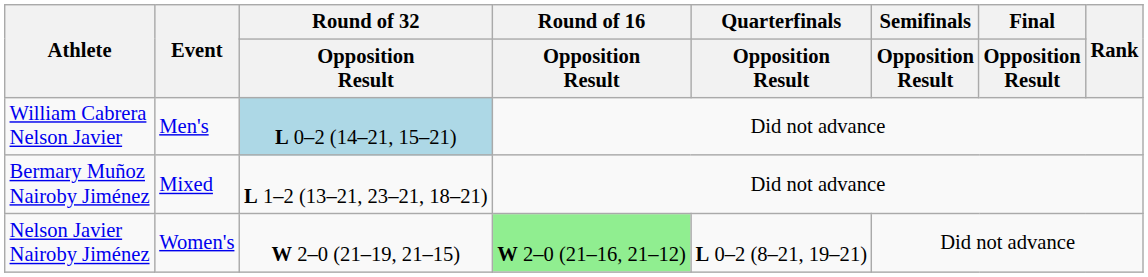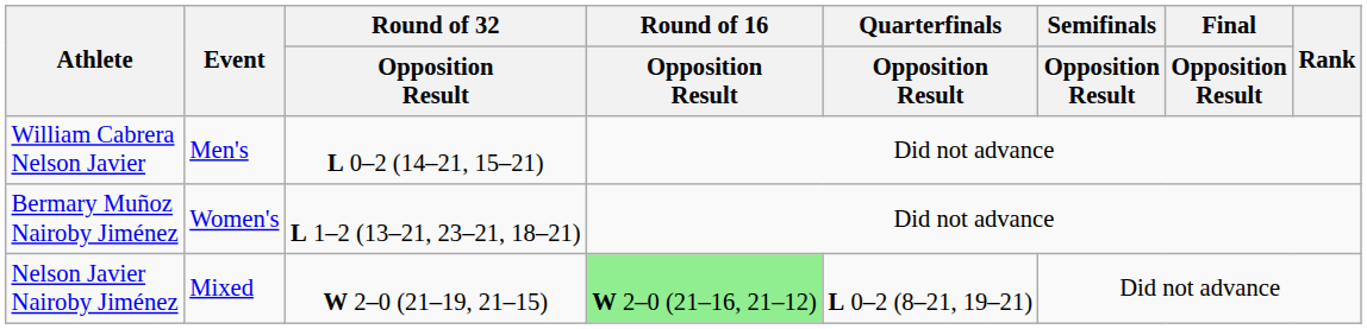 <table class="wikitable" style="font-size:90%">
 <tr>
 <th rowspan="2">Athlete</th>
 <th rowspan="2">Event</th>
 <th>Round of 32</th>
 <th>Round of 16</th>
 <th>Quarterfinals</th>
 <th>Semifinals</th>
 <th>Final</th>
 <th rowspan="2">Rank</th>
 </tr>
 <tr>
 <th>Opposition<br>Result</th>
 <th>Opposition<br>Result</th>
 <th>Opposition<br>Result</th>
 <th>Opposition<br>Result</th>
 <th>Opposition<br>Result</th>
 </tr>
 <tr align=center>
 <td align=left><a href='#'>William Cabrera</a><br><a href='#'>Nelson Javier</a></td>
 <td align=left><a href='#'>Men's</a></td>
-<td style="background: lightblue;"><br><strong>L</strong> 0–2 (14–21, 15–21)</td>
+<td><br><strong>L</strong> 0–2 (14–21, 15–21)</td>
 <td colspan=5>Did not advance</td>
 </tr>
 <tr align=center>
 <td align=left><a href='#'>Bermary Muñoz</a><br><a href='#'>Nairoby Jiménez</a></td>
-<td align=left><a href='#'>Mixed</a></td>
+<td align=left><a href='#'>Women's</a></td>
 <td><br><strong>L</strong> 1–2 (13–21, 23–21, 18–21)</td>
 <td colspan=5>Did not advance</td>
 </tr>
 <tr align=center>
 <td align=left><a href='#'>Nelson Javier</a><br><a href='#'>Nairoby Jiménez</a></td>
-<td align=left><a href='#'>Women's</a></td>
+<td align=left><a href='#'>Mixed</a></td>
 <td><br><strong>W</strong> 2–0 (21–19, 21–15)</td>
 <td style="background: lightgreen;"><br><strong>W</strong> 2–0 (21–16, 21–12)</td>
 <td><br><strong>L</strong> 0–2 (8–21, 19–21)</td>
 <td colspan=3>Did not advance</td>
 </tr>
 </table>
